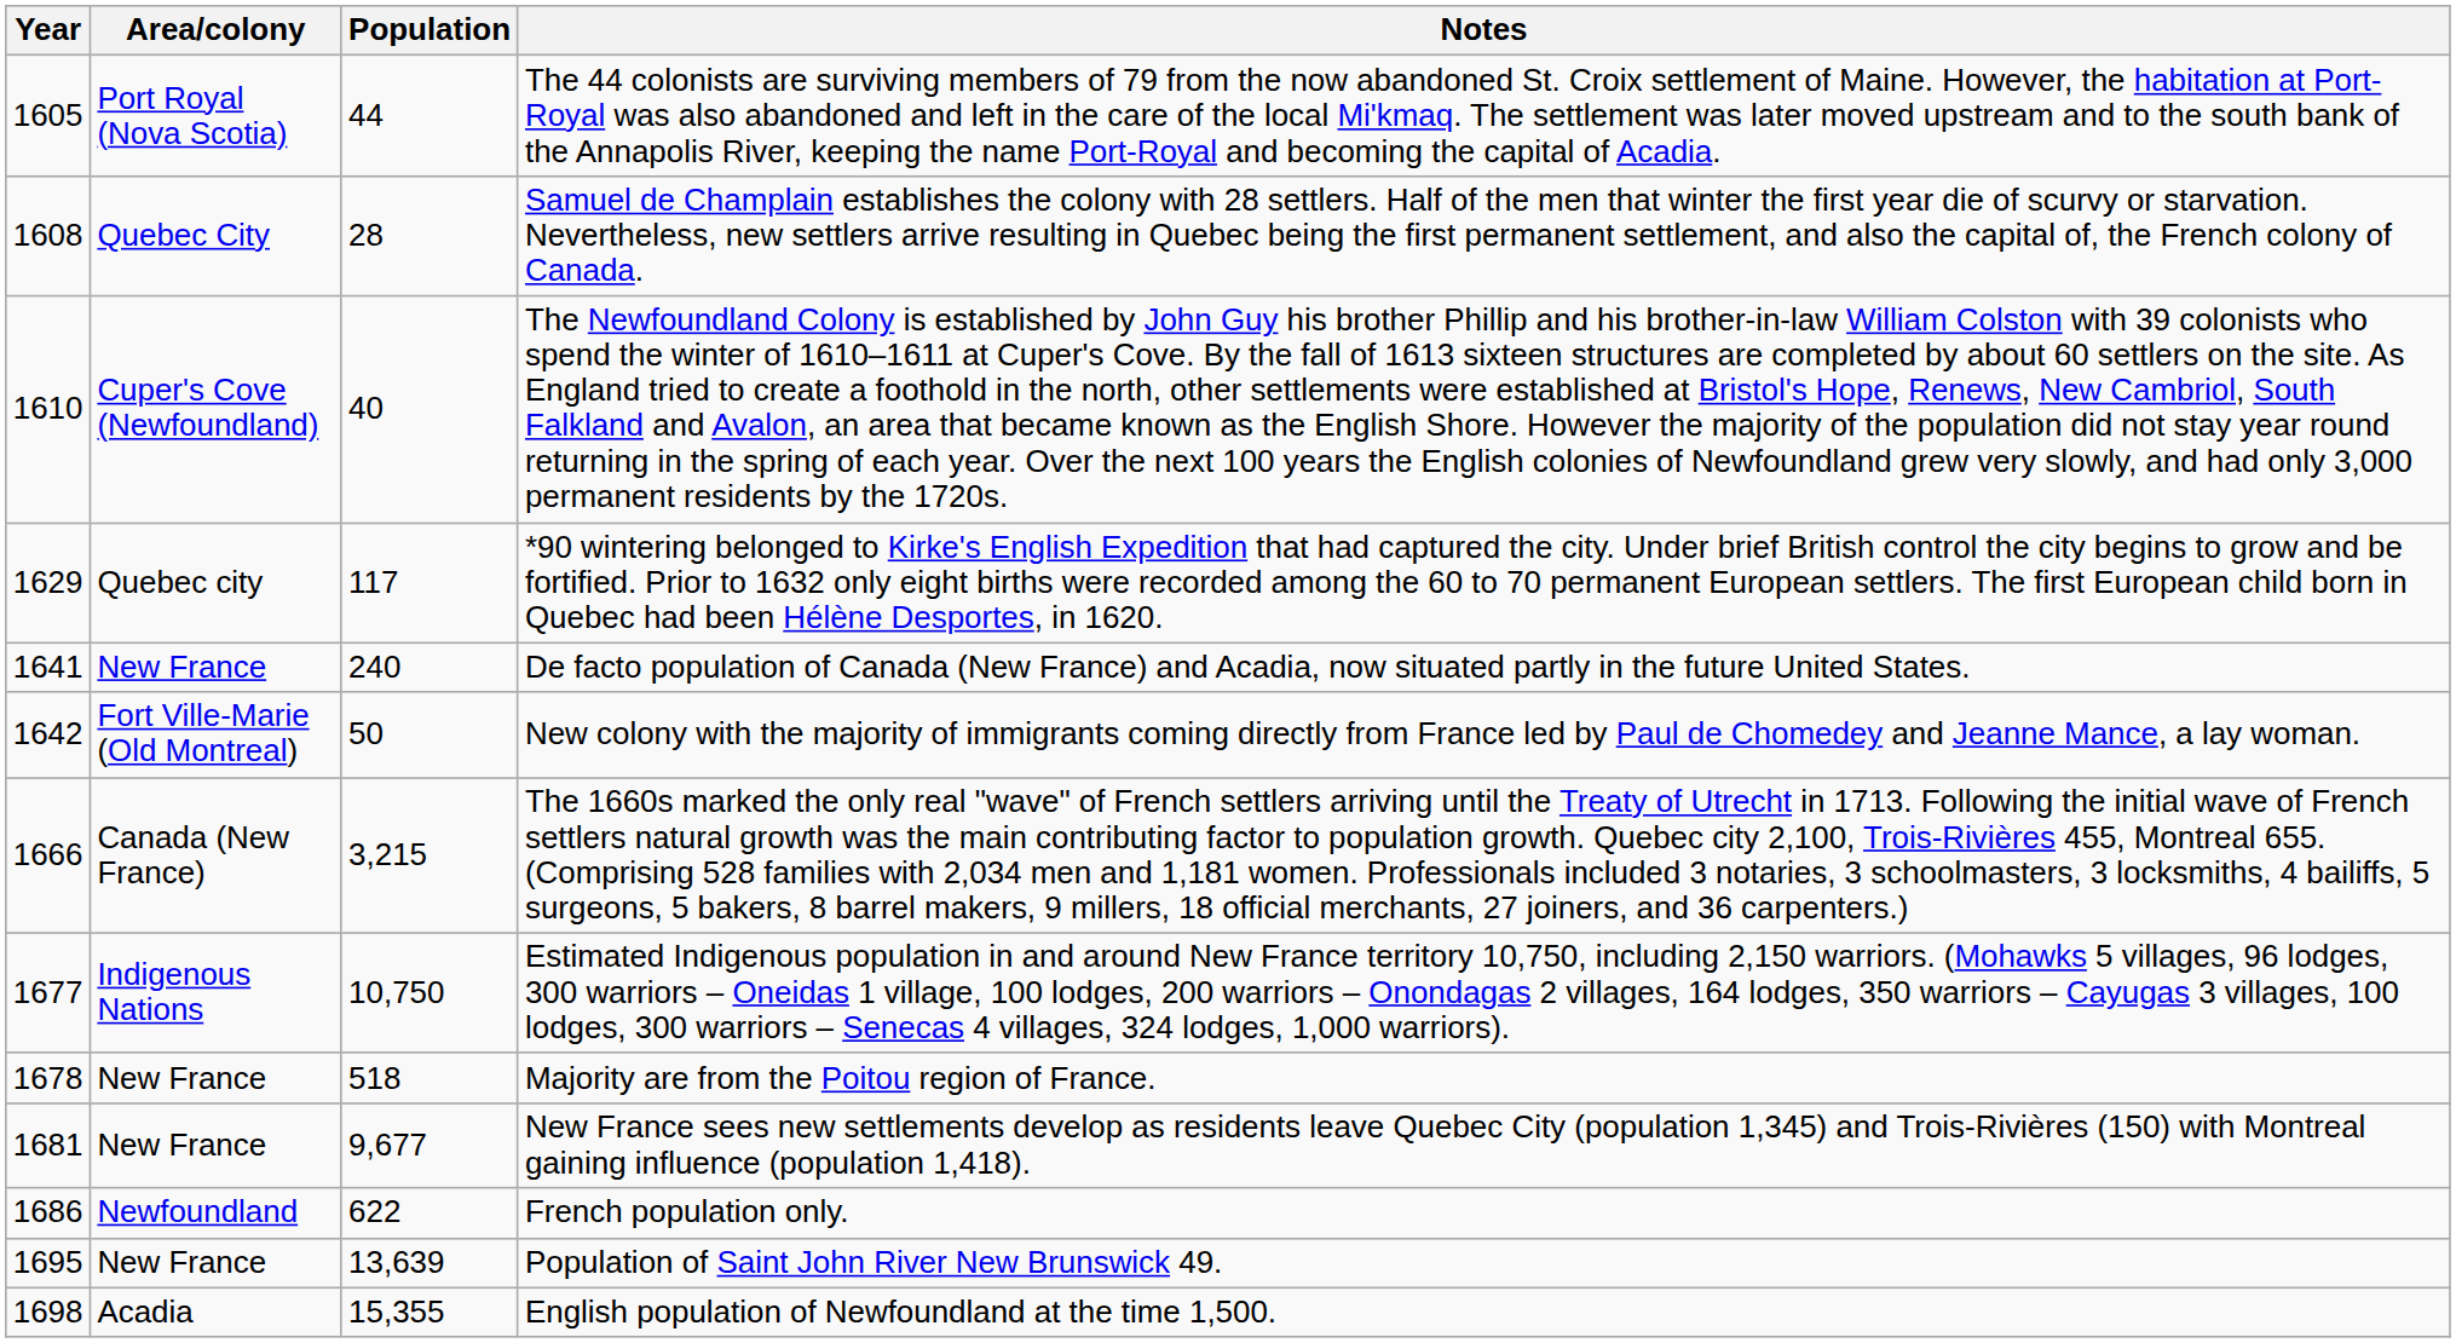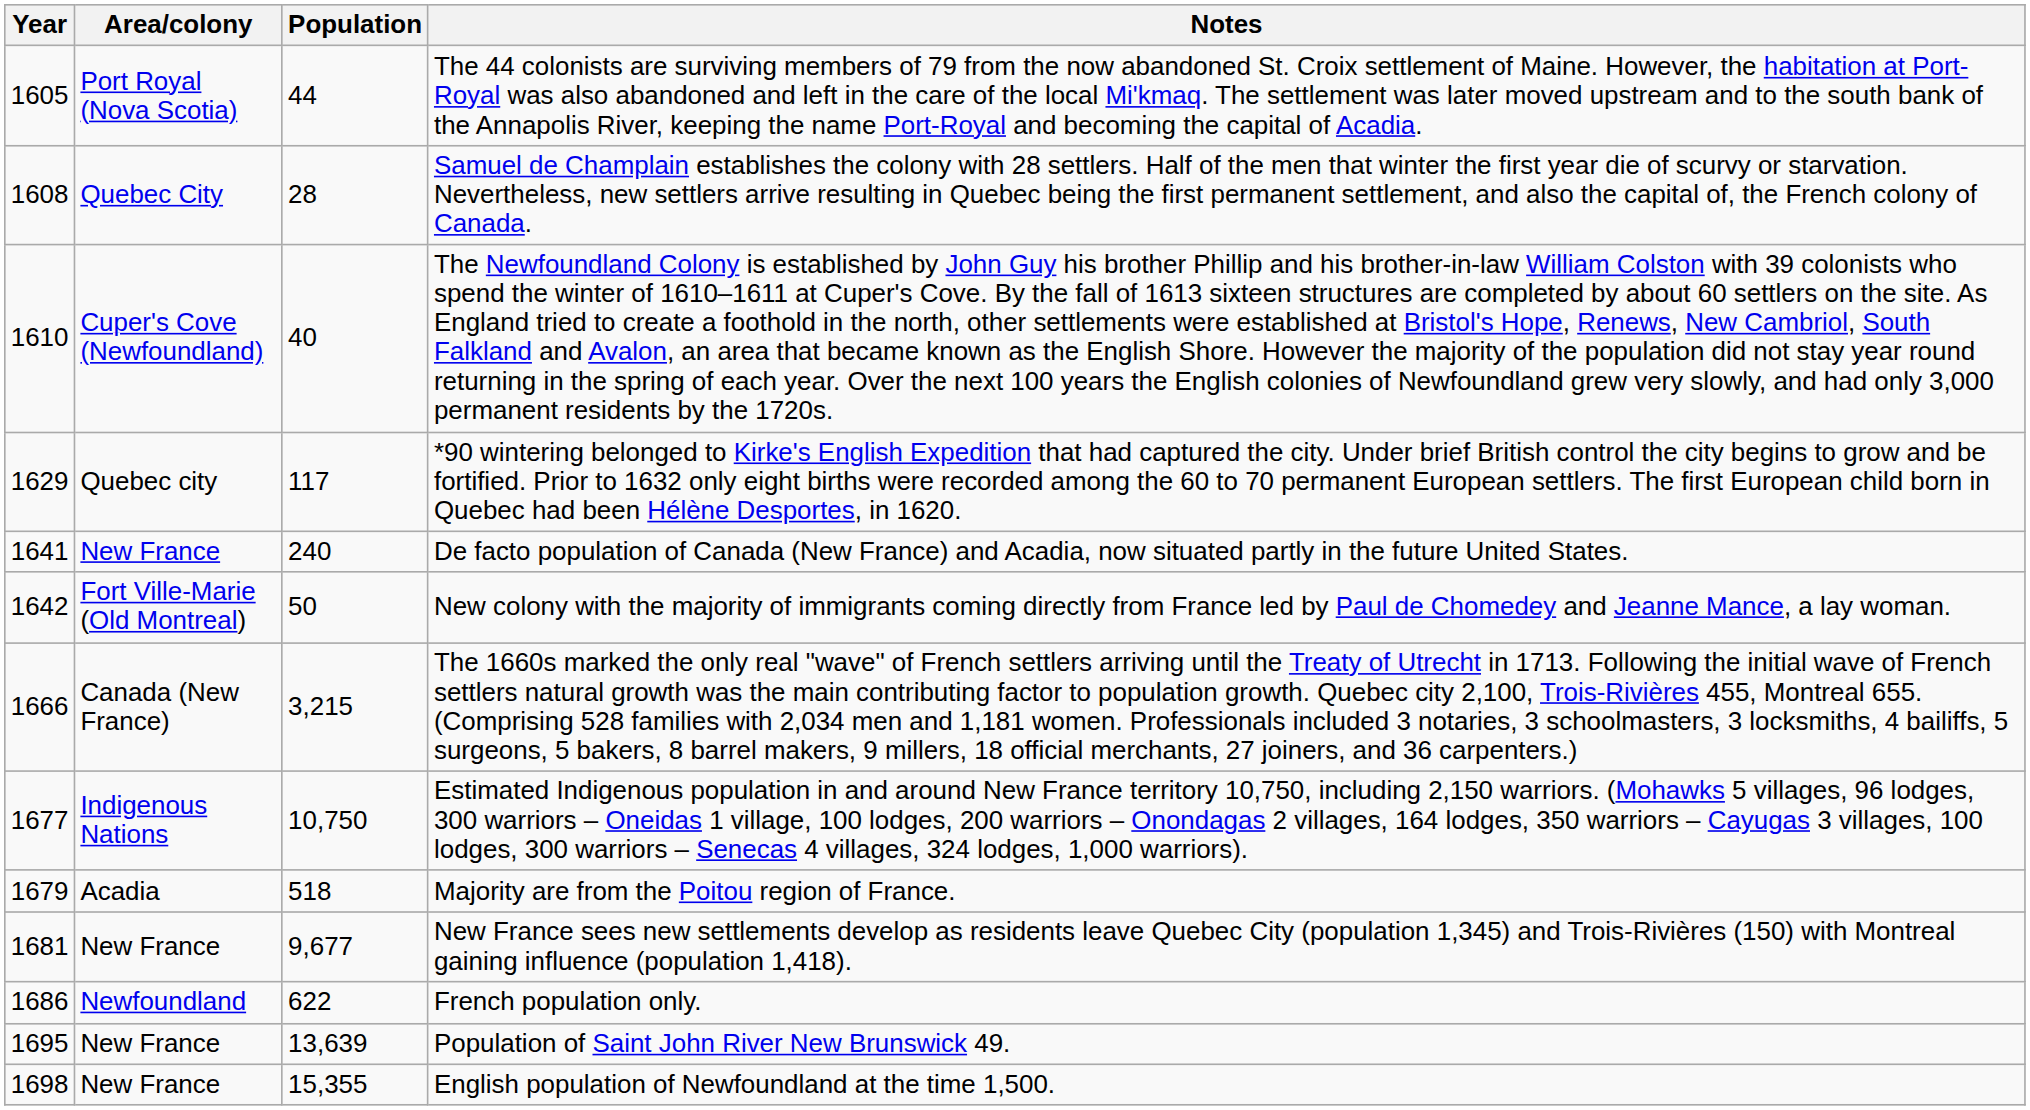 <table class="wikitable sortable sticky-header" style=text-align:left" style="margin:1em auto;">
 <tr>
 <th scope="col">Year</th>
 <th scope="col">Area/colony</th>
 <th scope="col">Population</th>
 <th scope="col">Notes</th>
 </tr>
 <tr>
 <td>1605</td>
 <td><a href='#'>Port Royal<br>(Nova Scotia)</a></td>
 <td>44</td>
 <td>The 44 colonists are surviving members of 79 from the now abandoned St. Croix settlement of Maine. However, the <a href='#'>habitation at Port-Royal</a> was also abandoned and left in the care of the local <a href='#'>Mi'kmaq</a>. The settlement was later moved upstream and to the south bank of the Annapolis River, keeping the name <a href='#'>Port-Royal</a> and becoming the capital of <a href='#'>Acadia</a>.</td>
 </tr>
 <tr>
 <td>1608</td>
 <td><a href='#'>Quebec City</a></td>
 <td>28</td>
 <td><a href='#'>Samuel de Champlain</a> establishes the colony with 28 settlers. Half of the men that winter the first year die of scurvy or starvation. Nevertheless, new settlers arrive resulting in Quebec being the first permanent settlement, and also the capital of, the French colony of <a href='#'>Canada</a>.</td>
 </tr>
 <tr>
 <td>1610</td>
 <td><a href='#'>Cuper's Cove<br>(Newfoundland)</a></td>
 <td>40</td>
 <td>The <a href='#'>Newfoundland Colony</a> is established by <a href='#'>John Guy</a> his brother Phillip and his brother-in-law <a href='#'>William Colston</a> with 39 colonists who spend the winter of 1610–1611 at Cuper's Cove. By the fall of 1613 sixteen structures are completed by about 60 settlers on the site. As England tried to create a foothold in the north, other settlements were established at <a href='#'>Bristol's Hope</a>, <a href='#'>Renews</a>, <a href='#'>New Cambriol</a>, <a href='#'>South Falkland</a> and <a href='#'>Avalon</a>, an area that became known as the English Shore. However the majority of the population did not stay year round returning in the spring of each year. Over the next 100 years the English colonies of Newfoundland grew very slowly, and had only 3,000 permanent residents by the 1720s.</td>
 </tr>
 <tr>
 <td>1629</td>
 <td>Quebec city</td>
 <td>117</td>
 <td>*90 wintering belonged to <a href='#'>Kirke's English Expedition</a> that had captured the city. Under brief British control the city begins to grow and be fortified. Prior to 1632 only eight births were recorded among the 60 to 70 permanent European settlers. The first European child born in Quebec had been <a href='#'>Hélène Desportes</a>, in 1620.</td>
 </tr>
 <tr>
 <td>1641</td>
 <td><a href='#'>New France</a></td>
 <td>240</td>
 <td>De facto population of Canada (New France) and Acadia, now situated partly in the future United States.</td>
 </tr>
 <tr>
 <td>1642</td>
 <td><a href='#'>Fort Ville-Marie</a><br> (<a href='#'>Old Montreal</a>)</td>
 <td>50</td>
 <td>New colony with the majority of immigrants coming directly from France led by <a href='#'>Paul de Chomedey</a> and <a href='#'>Jeanne Mance</a>, a lay woman.</td>
 </tr>
 <tr>
 <td>1666</td>
 <td>Canada (New France)</td>
 <td>3,215</td>
 <td>The 1660s marked the only real "wave" of French settlers arriving until the <a href='#'>Treaty of Utrecht</a> in 1713. Following the initial wave of French settlers natural growth was the main contributing factor to population growth. Quebec city 2,100, <a href='#'>Trois-Rivières</a> 455, Montreal 655. (Comprising 528 families with 2,034 men and 1,181 women.  Professionals included 3 notaries, 3 schoolmasters, 3 locksmiths, 4 bailiffs, 5 surgeons, 5 bakers, 8 barrel makers, 9 millers, 18 official merchants, 27 joiners, and 36 carpenters.)</td>
 </tr>
 <tr>
 <td>1677</td>
 <td><a href='#'>Indigenous<br>Nations</a></td>
 <td>10,750</td>
 <td>Estimated Indigenous population in and around New France territory 10,750, including 2,150 warriors. (<a href='#'>Mohawks</a> 5 villages, 96 lodges, 300 warriors – <a href='#'>Oneidas</a> 1 village, 100 lodges, 200 warriors – <a href='#'>Onondagas</a> 2 villages, 164 lodges, 350 warriors –  <a href='#'>Cayugas</a> 3 villages, 100 lodges, 300 warriors – <a href='#'>Senecas</a> 4 villages, 324 lodges, 1,000 warriors).</td>
 </tr>
 <tr>
-<td>1678</td>
-<td>New France</td>
+<td>1679</td>
+<td>Acadia</td>
 <td>518</td>
 <td>Majority are from the <a href='#'>Poitou</a> region of France.</td>
 </tr>
 <tr>
 <td>1681</td>
 <td>New France</td>
 <td>9,677</td>
 <td>New France sees new settlements develop as residents leave Quebec City (population 1,345) and Trois-Rivières (150) with Montreal gaining influence (population 1,418).</td>
 </tr>
 <tr>
 <td>1686</td>
 <td><a href='#'>Newfoundland</a></td>
 <td>622</td>
 <td>French population only.</td>
 </tr>
 <tr>
 <td>1695</td>
 <td>New France</td>
 <td>13,639</td>
 <td>Population of <a href='#'>Saint John River New Brunswick</a> 49.</td>
 </tr>
 <tr>
 <td>1698</td>
-<td>Acadia</td>
+<td>New France</td>
 <td>15,355</td>
 <td>English population of Newfoundland at the time 1,500.</td>
 </tr>
 </table>
